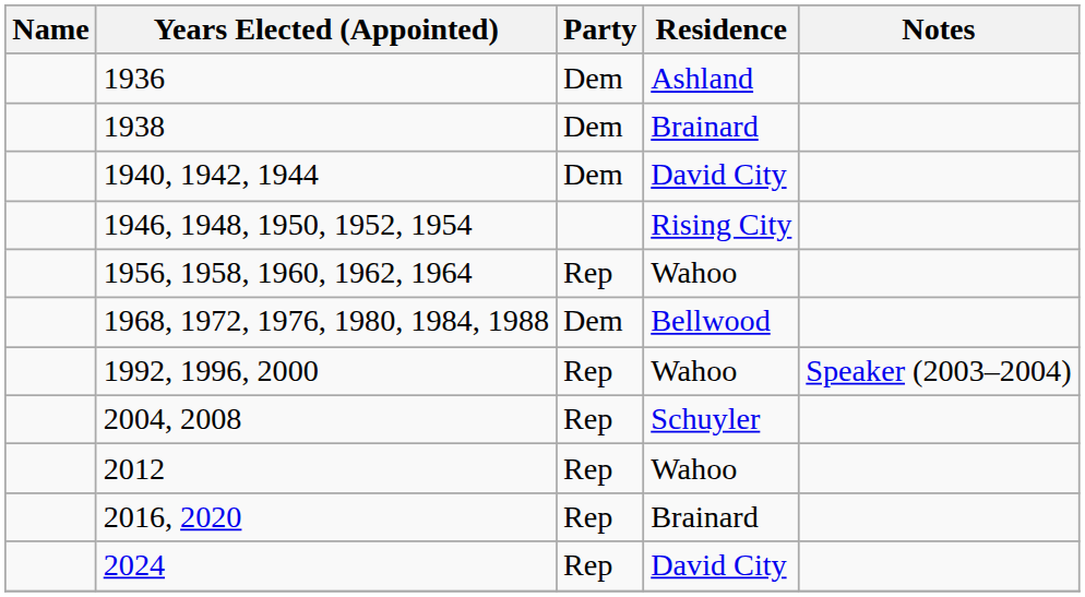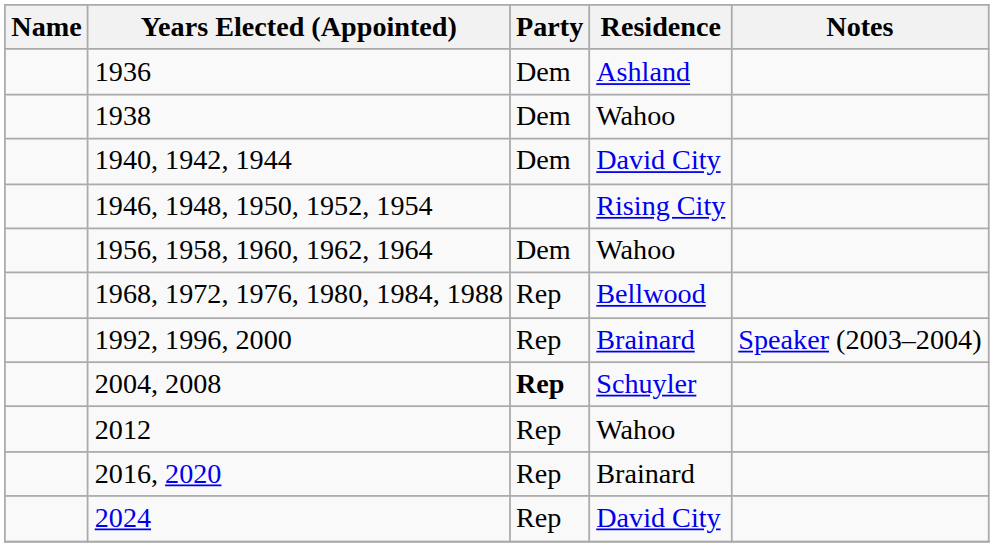 <table class="wikitable sortable">
 <tr>
 <th>Name</th>
 <th>Years Elected (Appointed)</th>
 <th>Party</th>
 <th>Residence</th>
 <th>Notes</th>
 </tr>
 <tr>
 <td></td>
 <td>1936</td>
 <td>Dem</td>
 <td><a href='#'>Ashland</a></td>
 <td></td>
 </tr>
 <tr>
 <td></td>
 <td>1938</td>
 <td>Dem</td>
-<td><a href='#'>Brainard</a></td>
+<td>Wahoo</td>
 <td></td>
 </tr>
 <tr>
 <td></td>
 <td>1940, 1942, 1944</td>
 <td>Dem</td>
 <td><a href='#'>David City</a></td>
 <td></td>
 </tr>
 <tr>
 <td></td>
 <td>1946, 1948, 1950, 1952, 1954</td>
 <td></td>
 <td><a href='#'>Rising City</a></td>
 <td></td>
 </tr>
 <tr>
 <td></td>
 <td>1956, 1958, 1960, 1962, 1964</td>
-<td>Rep</td>
+<td>Dem</td>
 <td>Wahoo</td>
 <td></td>
 </tr>
 <tr>
 <td></td>
 <td>1968, 1972, 1976, 1980, 1984, 1988</td>
-<td>Dem</td>
+<td>Rep</td>
 <td><a href='#'>Bellwood</a></td>
 <td></td>
 </tr>
 <tr>
 <td></td>
 <td>1992, 1996, 2000</td>
 <td>Rep</td>
-<td>Wahoo</td>
+<td><a href='#'>Brainard</a></td>
 <td><a href='#'>Speaker</a> (2003–2004)</td>
 </tr>
 <tr>
 <td></td>
 <td>2004, 2008</td>
-<td>Rep</td>
+<td><strong>Rep</strong></td>
 <td><a href='#'>Schuyler</a></td>
 <td></td>
 </tr>
 <tr>
 <td></td>
 <td>2012</td>
 <td>Rep</td>
 <td>Wahoo</td>
 <td></td>
 </tr>
 <tr>
 <td></td>
 <td>2016, <a href='#'>2020</a></td>
 <td>Rep</td>
 <td>Brainard</td>
 <td></td>
 </tr>
 <tr>
 <td></td>
 <td><a href='#'>2024</a></td>
 <td>Rep</td>
 <td><a href='#'>David City</a></td>
 <td></td>
 </tr>
 <tr>
 </tr>
 </table>
